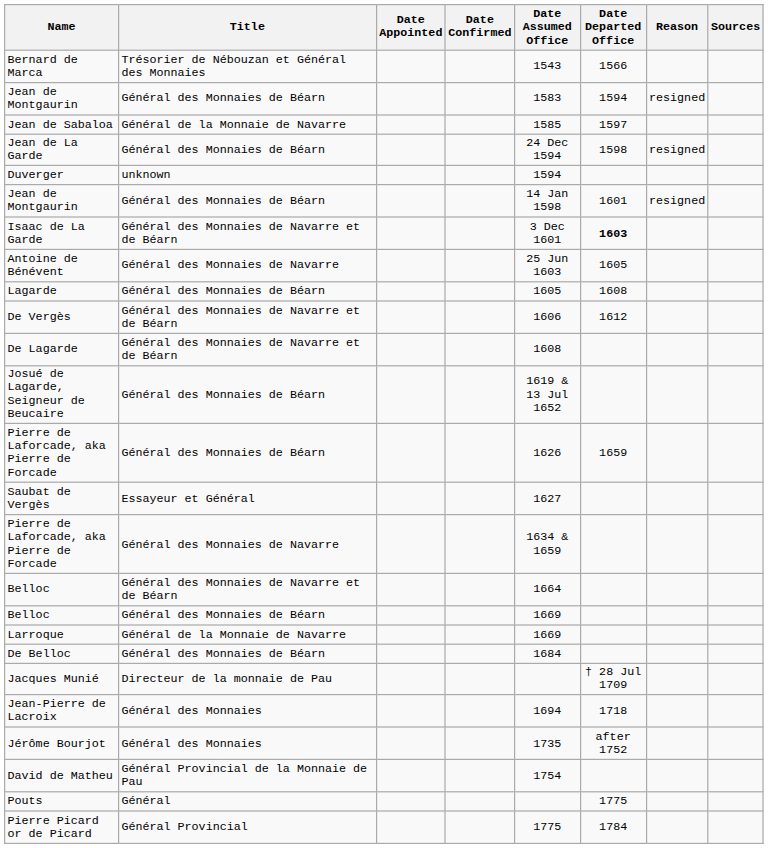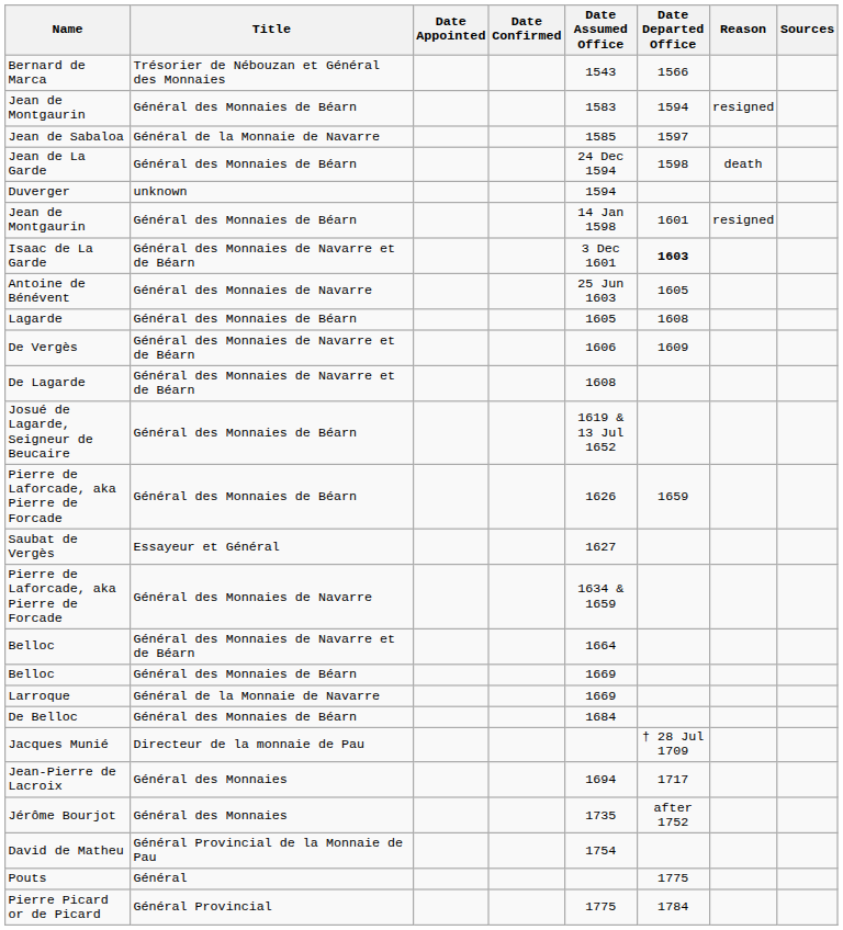 <table class="wikitable">
 <tr style="font-size: 75%;">
 <th scope="col" style="width: 90px;">Name</th>
 <th scope="col" style="width: 210px;">Title</th>
 <th scope="col" style="width: 50px;">Date Appointed</th>
 <th scope="col" style="width: 50px;">Date Confirmed</th>
 <th scope="col" style="width: 50px;">Date Assumed Office</th>
 <th scope="col" style="width: 50px;">Date Departed Office</th>
 <th scope="col" style="width: 40px;">Reason</th>
 <th scope="col" style="width: 30px;">Sources</th>
 </tr>
 <tr style="font-size: 75%;">
 <td>Bernard de Marca</td>
 <td>Trésorier de Nébouzan et Général des Monnaies</td>
 <td style="text-align: center;"></td>
 <td style="text-align: center;"></td>
 <td style="text-align: center;">1543</td>
 <td style="text-align: center;">1566</td>
 <td style="text-align: center;"></td>
 <td></td>
 </tr>
 <tr style="font-size: 75%;">
 <td>Jean de Montgaurin</td>
 <td>Général des Monnaies de Béarn</td>
 <td style="text-align: center;"></td>
 <td style="text-align: center;"></td>
 <td style="text-align: center;">1583</td>
 <td style="text-align: center;">1594</td>
 <td style="text-align: center;">resigned</td>
 <td></td>
 </tr>
 <tr style="font-size: 75%;">
 <td>Jean de Sabaloa</td>
 <td>Général de la Monnaie de Navarre</td>
 <td style="text-align: center;"></td>
 <td style="text-align: center;"></td>
 <td style="text-align: center;">1585</td>
 <td style="text-align: center;">1597</td>
 <td style="text-align: center;"></td>
 <td></td>
 </tr>
 <tr style="font-size: 75%;">
 <td>Jean de La Garde</td>
 <td>Général des Monnaies de Béarn</td>
 <td style="text-align: center;"></td>
 <td style="text-align: center;"></td>
 <td style="text-align: center;">24 Dec 1594</td>
 <td style="text-align: center;">1598</td>
-<td style="text-align: center;">resigned</td>
+<td style="text-align: center;">death</td>
 <td></td>
 </tr>
 <tr style="font-size: 75%;">
 <td>Duverger</td>
 <td>unknown</td>
 <td style="text-align: center;"></td>
 <td style="text-align: center;"></td>
 <td style="text-align: center;">1594</td>
 <td style="text-align: center;"></td>
 <td style="text-align: center;"></td>
 <td></td>
 </tr>
 <tr style="font-size: 75%;">
 <td>Jean de Montgaurin</td>
 <td>Général des Monnaies de Béarn</td>
 <td style="text-align: center;"></td>
 <td style="text-align: center;"></td>
 <td style="text-align: center;">14 Jan 1598</td>
 <td style="text-align: center;">1601</td>
 <td style="text-align: center;">resigned</td>
 <td></td>
 </tr>
 <tr style="font-size: 75%;">
 <td>Isaac de La Garde</td>
 <td>Général des Monnaies de Navarre et de Béarn</td>
 <td style="text-align: center;"></td>
 <td style="text-align: center;"></td>
 <td style="text-align: center;">3 Dec 1601</td>
 <td style="text-align: center;"><strong>1603</strong></td>
 <td style="text-align: center;"></td>
 <td></td>
 </tr>
 <tr style="font-size: 75%;">
 <td>Antoine de Bénévent</td>
 <td>Général des Monnaies de Navarre</td>
 <td style="text-align: center;"></td>
 <td style="text-align: center;"></td>
 <td style="text-align: center;">25 Jun 1603</td>
 <td style="text-align: center;">1605</td>
 <td style="text-align: center;"></td>
 <td></td>
 </tr>
 <tr style="font-size: 75%;">
 <td>Lagarde</td>
 <td>Général des Monnaies de Béarn</td>
 <td style="text-align: center;"></td>
 <td style="text-align: center;"></td>
 <td style="text-align: center;">1605</td>
 <td style="text-align: center;">1608</td>
 <td style="text-align: center;"></td>
 <td></td>
 </tr>
 <tr style="font-size: 75%;">
 <td>De Vergès</td>
 <td>Général des Monnaies de Navarre et de Béarn</td>
 <td style="text-align: center;"></td>
 <td style="text-align: center;"></td>
 <td style="text-align: center;">1606</td>
-<td style="text-align: center;">1612</td>
+<td style="text-align: center;">1609</td>
 <td style="text-align: center;"></td>
 <td></td>
 </tr>
 <tr style="font-size: 75%;">
 <td>De Lagarde</td>
 <td>Général des Monnaies de Navarre et de Béarn</td>
 <td style="text-align: center;"></td>
 <td style="text-align: center;"></td>
 <td style="text-align: center;">1608</td>
 <td style="text-align: center;"></td>
 <td style="text-align: center;"></td>
 <td></td>
 </tr>
 <tr style="font-size: 75%;">
 <td>Josué de Lagarde, Seigneur de Beucaire</td>
 <td>Général des Monnaies de Béarn</td>
 <td style="text-align: center;"></td>
 <td style="text-align: center;"></td>
 <td style="text-align: center;">1619 & 13 Jul 1652</td>
 <td style="text-align: center;"></td>
 <td style="text-align: center;"></td>
 <td></td>
 </tr>
 <tr style="font-size: 75%;">
 <td>Pierre de Laforcade, aka Pierre de Forcade</td>
 <td>Général des Monnaies de Béarn</td>
 <td style="text-align: center;"></td>
 <td style="text-align: center;"></td>
 <td style="text-align: center;">1626</td>
 <td style="text-align: center;">1659</td>
 <td style="text-align: center;"></td>
 <td></td>
 </tr>
 <tr style="font-size: 75%;">
 <td>Saubat de Vergès</td>
 <td>Essayeur et Général</td>
 <td style="text-align: center;"></td>
 <td style="text-align: center;"></td>
 <td style="text-align: center;">1627</td>
 <td style="text-align: center;"></td>
 <td style="text-align: center;"></td>
 <td></td>
 </tr>
 <tr style="font-size: 75%;">
 <td>Pierre de Laforcade, aka Pierre de Forcade</td>
 <td>Général des Monnaies de Navarre</td>
 <td style="text-align: center;"></td>
 <td style="text-align: center;"></td>
 <td style="text-align: center;">1634 & 1659</td>
 <td style="text-align: center;"></td>
 <td style="text-align: center;"></td>
 <td></td>
 </tr>
 <tr style="font-size: 75%;">
 <td>Belloc</td>
 <td>Général des Monnaies de Navarre et de Béarn</td>
 <td style="text-align: center;"></td>
 <td style="text-align: center;"></td>
 <td style="text-align: center;">1664</td>
 <td style="text-align: center;"></td>
 <td style="text-align: center;"></td>
 <td></td>
 </tr>
 <tr style="font-size: 75%;">
 <td>Belloc</td>
 <td>Général des Monnaies de Béarn</td>
 <td style="text-align: center;"></td>
 <td style="text-align: center;"></td>
 <td style="text-align: center;">1669</td>
 <td style="text-align: center;"></td>
 <td style="text-align: center;"></td>
 <td></td>
 </tr>
 <tr style="font-size: 75%;">
 <td>Larroque</td>
 <td>Général de la Monnaie de Navarre</td>
 <td style="text-align: center;"></td>
 <td style="text-align: center;"></td>
 <td style="text-align: center;">1669</td>
 <td style="text-align: center;"></td>
 <td style="text-align: center;"></td>
 <td></td>
 </tr>
 <tr style="font-size: 75%;">
 <td>De Belloc</td>
 <td>Général des Monnaies de Béarn</td>
 <td style="text-align: center;"></td>
 <td style="text-align: center;"></td>
 <td style="text-align: center;">1684</td>
 <td style="text-align: center;"></td>
 <td style="text-align: center;"></td>
 <td></td>
 </tr>
 <tr style="font-size: 75%;">
 <td>Jacques Munié</td>
 <td>Directeur de la monnaie de Pau</td>
 <td style="text-align: center;"></td>
 <td style="text-align: center;"></td>
 <td style="text-align: center;"></td>
 <td style="text-align: center;">† 28 Jul 1709</td>
 <td style="text-align: center;"></td>
 <td></td>
 </tr>
 <tr style="font-size: 75%;">
 <td>Jean-Pierre de Lacroix</td>
 <td>Général des Monnaies</td>
 <td style="text-align: center;"></td>
 <td style="text-align: center;"></td>
 <td style="text-align: center;">1694</td>
-<td style="text-align: center;">1718</td>
+<td style="text-align: center;">1717</td>
 <td style="text-align: center;"></td>
 <td></td>
 </tr>
 <tr style="font-size: 75%;">
 <td>Jérôme Bourjot</td>
 <td>Général des Monnaies</td>
 <td style="text-align: center;"></td>
 <td style="text-align: center;"></td>
 <td style="text-align: center;">1735</td>
 <td style="text-align: center;">after 1752</td>
 <td style="text-align: center;"></td>
 <td></td>
 </tr>
 <tr style="font-size: 75%;">
 <td>David de Matheu</td>
 <td>Général Provincial de la Monnaie de Pau</td>
 <td style="text-align: center;"></td>
 <td style="text-align: center;"></td>
 <td style="text-align: center;">1754</td>
 <td style="text-align: center;"></td>
 <td style="text-align: center;"></td>
 <td></td>
 </tr>
 <tr style="font-size: 75%;">
 <td>Pouts</td>
 <td>Général</td>
 <td style="text-align: center;"></td>
 <td style="text-align: center;"></td>
 <td style="text-align: center;"></td>
 <td style="text-align: center;">1775</td>
 <td style="text-align: center;"></td>
 <td></td>
 </tr>
 <tr style="font-size: 75%;">
 <td>Pierre Picard or de Picard</td>
 <td>Général Provincial</td>
 <td style="text-align: center;"></td>
 <td style="text-align: center;"></td>
 <td style="text-align: center;">1775</td>
 <td style="text-align: center;">1784</td>
 <td style="text-align: center;"></td>
 <td></td>
 </tr>
 </table>
